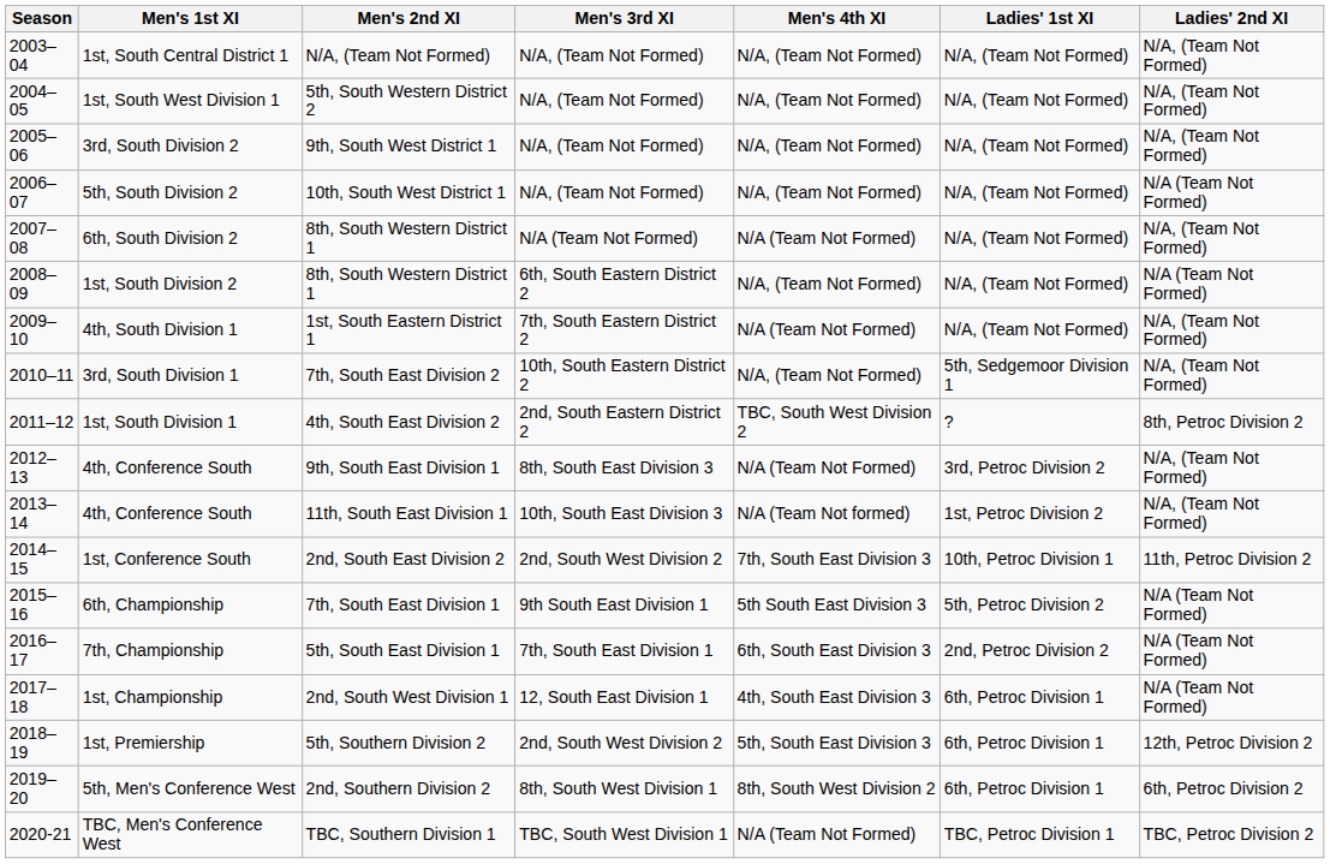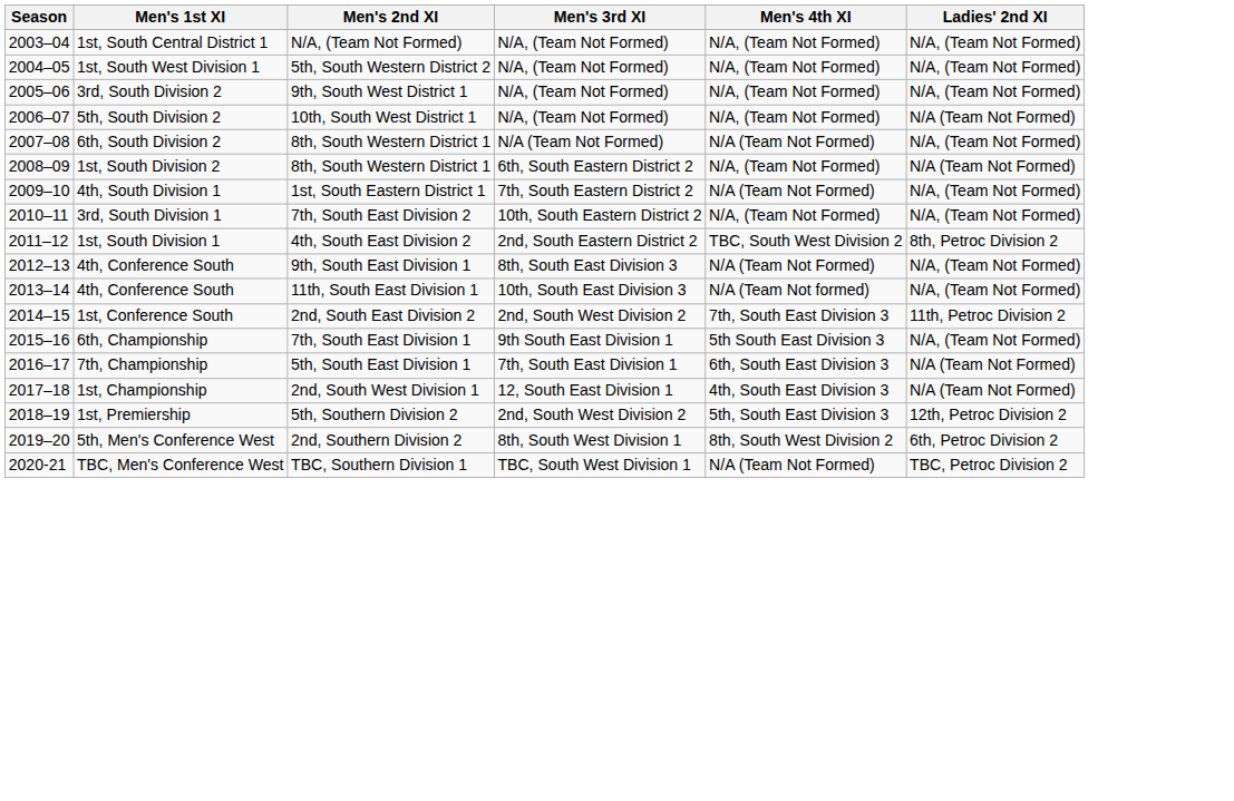 <table class="wikitable" border="1">
 <tr>
 <th><strong>Season</strong></th>
 <th><strong>Men's 1st XI</strong></th>
 <th><strong>Men's 2nd XI</strong></th>
 <th><strong>Men's 3rd XI</strong></th>
 <th><strong>Men's 4th XI</strong></th>
-<th><strong>Ladies' 1st XI</strong></th>
 <th><strong>Ladies' 2nd XI</strong></th>
 </tr>
 <tr>
 <td>2003–04</td>
 <td>1st, South Central District 1</td>
-<td>N/A, (Team Not Formed)</td>
 <td>N/A, (Team Not Formed)</td>
 <td>N/A, (Team Not Formed)</td>
 <td>N/A, (Team Not Formed)</td>
 <td>N/A, (Team Not Formed)</td>
 </tr>
 <tr>
 <td>2004–05</td>
 <td>1st, South West Division 1</td>
 <td>5th, South Western District 2</td>
 <td>N/A, (Team Not Formed)</td>
 <td>N/A, (Team Not Formed)</td>
 <td>N/A, (Team Not Formed)</td>
-<td>N/A, (Team Not Formed)</td>
 </tr>
 <tr>
 <td>2005–06</td>
 <td>3rd, South Division 2</td>
 <td>9th, South West District 1</td>
 <td>N/A, (Team Not Formed)</td>
 <td>N/A, (Team Not Formed)</td>
 <td>N/A, (Team Not Formed)</td>
-<td>N/A, (Team Not Formed)</td>
 </tr>
 <tr>
 <td>2006–07</td>
 <td>5th, South Division 2</td>
 <td>10th, South West District 1</td>
-<td>N/A, (Team Not Formed)</td>
 <td>N/A, (Team Not Formed)</td>
 <td>N/A, (Team Not Formed)</td>
 <td>N/A (Team Not Formed)</td>
 </tr>
 <tr>
 <td>2007–08</td>
 <td>6th, South Division 2</td>
 <td>8th, South Western District 1</td>
 <td>N/A (Team Not Formed)</td>
 <td N/A>N/A (Team Not Formed)</td>
 <td>N/A, (Team Not Formed)</td>
-<td>N/A, (Team Not Formed)</td>
 </tr>
 <tr>
 <td>2008–09</td>
 <td>1st, South Division 2</td>
 <td>8th, South Western District 1</td>
 <td>6th, South Eastern District 2</td>
-<td>N/A, (Team Not Formed)</td>
 <td>N/A, (Team Not Formed)</td>
 <td>N/A (Team Not Formed)</td>
 </tr>
 <tr>
 <td>2009–10</td>
 <td>4th, South Division 1</td>
 <td>1st, South Eastern District 1</td>
 <td>7th, South Eastern District 2</td>
 <td>N/A (Team Not Formed)</td>
 <td>N/A, (Team Not Formed)</td>
-<td>N/A, (Team Not Formed)</td>
 </tr>
 <tr>
 <td>2010–11</td>
 <td>3rd, South Division 1</td>
 <td>7th, South East Division 2</td>
 <td>10th, South Eastern District 2</td>
 <td>N/A, (Team Not Formed)</td>
-<td>5th, Sedgemoor Division 1</td>
 <td>N/A, (Team Not Formed)</td>
 </tr>
 <tr>
 <td>2011–12</td>
 <td>1st, South Division 1</td>
 <td>4th, South East Division 2</td>
 <td>2nd, South Eastern District 2</td>
 <td>TBC, South West Division 2</td>
-<td>?</td>
 <td>8th, Petroc Division 2</td>
 </tr>
 <tr>
 <td>2012–13</td>
 <td>4th, Conference South</td>
 <td>9th, South East Division 1</td>
 <td>8th, South East Division 3</td>
 <td N/A,>N/A (Team Not Formed)</td>
-<td>3rd, Petroc Division 2</td>
 <td>N/A, (Team Not Formed)</td>
 </tr>
 <tr>
 <td>2013–14</td>
 <td>4th, Conference South</td>
 <td>11th, South East Division 1</td>
 <td>10th, South East Division 3</td>
 <td>N/A (Team Not formed)</td>
-<td>1st, Petroc Division 2</td>
 <td>N/A, (Team Not Formed)</td>
 </tr>
 <tr>
 <td>2014–15</td>
 <td>1st, Conference South</td>
 <td>2nd, South East Division 2</td>
 <td>2nd, South West Division 2</td>
 <td>7th, South East Division 3</td>
-<td>10th, Petroc Division 1</td>
 <td>11th, Petroc Division 2</td>
 </tr>
 <tr>
 <td>2015–16</td>
 <td>6th, Championship</td>
 <td>7th, South East Division 1</td>
 <td>9th South East Division 1</td>
 <td>5th South East Division 3</td>
-<td>5th, Petroc Division 2</td>
-<td>N/A (Team Not Formed)</td>
+<td>N/A, (Team Not Formed)</td>
 </tr>
 <tr>
 <td>2016–17</td>
 <td>7th, Championship</td>
 <td>5th, South East Division 1</td>
 <td>7th, South East Division 1</td>
 <td>6th, South East Division 3</td>
-<td>2nd, Petroc Division 2</td>
 <td>N/A (Team Not Formed)</td>
 </tr>
 <tr>
 <td>2017–18</td>
 <td>1st, Championship</td>
 <td>2nd, South West Division 1</td>
 <td>12, South East Division 1</td>
 <td>4th, South East Division 3</td>
-<td>6th, Petroc Division 1</td>
 <td>N/A (Team Not Formed)</td>
 </tr>
 <tr>
 <td>2018–19</td>
 <td>1st, Premiership</td>
 <td>5th, Southern Division 2</td>
 <td>2nd, South West Division 2</td>
 <td>5th, South East Division 3</td>
-<td>6th, Petroc Division 1</td>
 <td>12th, Petroc Division 2</td>
 </tr>
 <tr>
 <td>2019–20</td>
 <td>5th, Men's Conference West</td>
 <td>2nd, Southern Division 2</td>
 <td>8th, South West Division 1</td>
 <td>8th, South West Division 2</td>
-<td>6th, Petroc Division 1</td>
 <td>6th, Petroc Division 2</td>
 </tr>
 <tr>
 <td>2020-21</td>
 <td>TBC, Men's Conference West</td>
 <td>TBC, Southern Division 1</td>
 <td>TBC, South West Division 1</td>
 <td>N/A (Team Not Formed)</td>
-<td>TBC, Petroc Division 1</td>
 <td>TBC, Petroc Division 2</td>
 </tr>
 </table>
